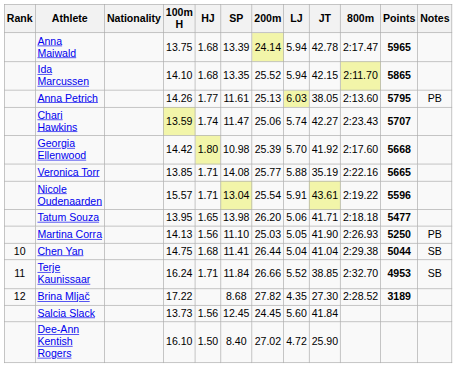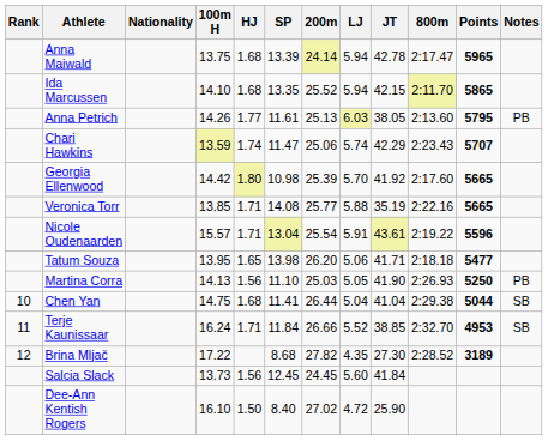 <table class="wikitable sortable" style=" text-align:center">
 <tr>
 <th>Rank</th>
 <th>Athlete</th>
 <th>Nationality</th>
 <th>100m H</th>
 <th>HJ</th>
 <th>SP</th>
 <th>200m</th>
 <th>LJ</th>
 <th>JT</th>
 <th>800m</th>
 <th>Points</th>
 <th>Notes</th>
 </tr>
 <tr>
 <td></td>
 <td align=left><a href='#'>Anna Maiwald</a></td>
 <td align=left></td>
 <td>13.75</td>
 <td>1.68</td>
 <td>13.39</td>
 <td bgcolor=#F2F5A9>24.14</td>
 <td>5.94</td>
 <td>42.78</td>
 <td>2:17.47</td>
 <td><strong>5965</strong></td>
 <td></td>
 </tr>
 <tr>
 <td></td>
 <td align=left><a href='#'>Ida Marcussen</a></td>
 <td align=left></td>
 <td>14.10</td>
 <td>1.68</td>
 <td>13.35</td>
 <td>25.52</td>
 <td>5.94</td>
 <td>42.15</td>
 <td bgcolor=#F2F5A9>2:11.70</td>
 <td><strong>5865</strong></td>
 <td></td>
 </tr>
 <tr>
 <td></td>
 <td align=left><a href='#'>Anna Petrich</a></td>
 <td align=left></td>
 <td>14.26</td>
 <td>1.77</td>
 <td>11.61</td>
 <td>25.13</td>
 <td bgcolor=#F2F5A9>6.03</td>
 <td>38.05</td>
 <td>2:13.60</td>
 <td><strong>5795</strong></td>
 <td>PB</td>
 </tr>
 <tr>
 <td></td>
 <td align=left><a href='#'>Chari Hawkins</a></td>
 <td align=left></td>
 <td bgcolor=#F2F5A9>13.59</td>
 <td>1.74</td>
 <td>11.47</td>
 <td>25.06</td>
 <td>5.74</td>
-<td>42.27</td>
+<td>42.29</td>
 <td>2:23.43</td>
 <td><strong>5707</strong></td>
 <td></td>
 </tr>
 <tr>
 <td></td>
 <td align=left><a href='#'>Georgia Ellenwood</a></td>
 <td align=left></td>
 <td>14.42</td>
 <td bgcolor=#F2F5A9>1.80</td>
 <td>10.98</td>
 <td>25.39</td>
 <td>5.70</td>
 <td>41.92</td>
 <td>2:17.60</td>
-<td><strong>5668</strong></td>
+<td><strong>5665</strong></td>
 <td></td>
 </tr>
 <tr>
 <td></td>
 <td align=left><a href='#'>Veronica Torr</a></td>
 <td align=left></td>
 <td>13.85</td>
 <td>1.71</td>
 <td>14.08</td>
 <td>25.77</td>
 <td>5.88</td>
 <td>35.19</td>
 <td>2:22.16</td>
 <td><strong>5665</strong></td>
 <td></td>
 </tr>
 <tr>
 <td></td>
 <td align=left><a href='#'>Nicole Oudenaarden</a></td>
 <td align=left></td>
 <td>15.57</td>
 <td>1.71</td>
 <td bgcolor=#F2F5A9>13.04</td>
 <td>25.54</td>
 <td>5.91</td>
 <td bgcolor=#F2F5A9>43.61</td>
 <td>2:19.22</td>
 <td><strong>5596</strong></td>
 <td></td>
 </tr>
 <tr>
 <td></td>
 <td align=left><a href='#'>Tatum Souza</a></td>
 <td align=left></td>
 <td>13.95</td>
 <td>1.65</td>
 <td>13.98</td>
 <td>26.20</td>
 <td>5.06</td>
 <td>41.71</td>
 <td>2:18.18</td>
 <td><strong>5477</strong></td>
 <td></td>
 </tr>
 <tr>
 <td></td>
 <td align=left><a href='#'>Martina Corra</a></td>
 <td align=left></td>
 <td>14.13</td>
 <td>1.56</td>
 <td>11.10</td>
 <td>25.03</td>
 <td>5.05</td>
 <td>41.90</td>
 <td>2:26.93</td>
 <td><strong>5250</strong></td>
 <td>PB</td>
 </tr>
 <tr>
 <td>10</td>
 <td align=left><a href='#'>Chen Yan</a></td>
 <td align=left></td>
 <td>14.75</td>
 <td>1.68</td>
 <td>11.41</td>
 <td>26.44</td>
 <td>5.04</td>
 <td>41.04</td>
 <td>2:29.38</td>
 <td><strong>5044</strong></td>
 <td>SB</td>
 </tr>
 <tr>
 <td>11</td>
 <td align=left><a href='#'>Terje Kaunissaar</a></td>
 <td align=left></td>
 <td>16.24</td>
 <td>1.71</td>
 <td>11.84</td>
 <td>26.66</td>
 <td>5.52</td>
 <td>38.85</td>
 <td>2:32.70</td>
 <td><strong>4953</strong></td>
 <td>SB</td>
 </tr>
 <tr>
 <td>12</td>
 <td align=left><a href='#'>Brina Mljač</a></td>
 <td align=left></td>
 <td>17.22</td>
 <td></td>
 <td>8.68</td>
 <td>27.82</td>
 <td>4.35</td>
 <td>27.30</td>
 <td>2:28.52</td>
 <td><strong>3189</strong></td>
 <td></td>
 </tr>
 <tr>
 <td></td>
 <td align=left><a href='#'>Salcia Slack</a></td>
 <td align=left></td>
 <td>13.73</td>
 <td>1.56</td>
 <td>12.45</td>
 <td>24.45</td>
 <td>5.60</td>
 <td>41.84</td>
 <td></td>
 <td><strong></strong></td>
 <td></td>
 </tr>
 <tr>
 <td></td>
 <td align=left><a href='#'>Dee-Ann Kentish Rogers</a></td>
 <td align=left></td>
 <td>16.10</td>
 <td>1.50</td>
 <td>8.40</td>
 <td>27.02</td>
 <td>4.72</td>
 <td>25.90</td>
 <td></td>
 <td><strong></strong></td>
 <td></td>
 </tr>
 </table>
